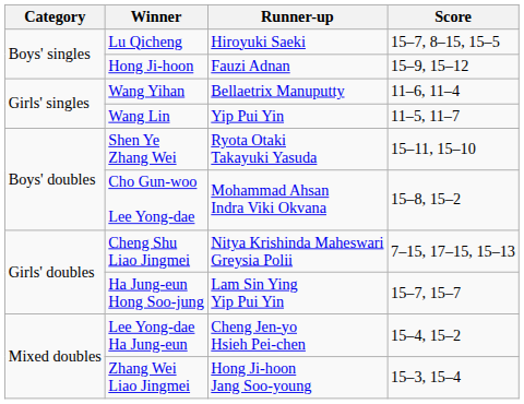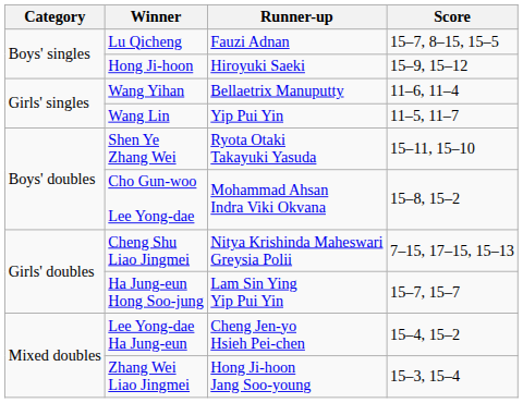 <table class="wikitable">
 <tr>
 <th>Category</th>
 <th>Winner</th>
 <th>Runner-up</th>
 <th>Score</th>
 </tr>
 <tr>
 <td rowspan=2>Boys' singles</td>
 <td> <a href='#'>Lu Qicheng</a></td>
-<td> <a href='#'>Hiroyuki Saeki</a></td>
+<td> <a href='#'>Fauzi Adnan</a></td>
 <td>15–7, 8–15, 15–5</td>
 </tr>
 <tr>
 <td> <a href='#'>Hong Ji-hoon</a></td>
-<td> <a href='#'>Fauzi Adnan</a></td>
+<td> <a href='#'>Hiroyuki Saeki</a></td>
 <td>15–9, 15–12</td>
 </tr>
 <tr>
 <td rowspan=2>Girls' singles</td>
 <td> <a href='#'>Wang Yihan</a></td>
 <td> <a href='#'>Bellaetrix Manuputty</a></td>
 <td>11–6, 11–4</td>
 </tr>
 <tr>
 <td> <a href='#'>Wang Lin</a></td>
 <td> <a href='#'>Yip Pui Yin</a></td>
 <td>11–5, 11–7</td>
 </tr>
 <tr>
 <td rowspan=2>Boys' doubles</td>
 <td> <a href='#'>Shen Ye</a><br> <a href='#'>Zhang Wei</a></td>
 <td> <a href='#'>Ryota Otaki</a> <br> <a href='#'>Takayuki Yasuda</a></td>
 <td>15–11, 15–10</td>
 </tr>
 <tr>
 <td> <a href='#'>Cho Gun-woo</a><br><br> <a href='#'>Lee Yong-dae</a></td>
 <td> <a href='#'>Mohammad Ahsan</a><br> <a href='#'>Indra Viki Okvana</a></td>
 <td>15–8, 15–2</td>
 </tr>
 <tr>
 <td rowspan=2>Girls' doubles</td>
 <td> <a href='#'>Cheng Shu</a><br>  <a href='#'>Liao Jingmei</a></td>
 <td> <a href='#'>Nitya Krishinda Maheswari</a><br> <a href='#'>Greysia Polii</a></td>
 <td>7–15, 17–15, 15–13</td>
 </tr>
 <tr>
 <td> <a href='#'>Ha Jung-eun</a><br> <a href='#'>Hong Soo-jung</a></td>
 <td> <a href='#'>Lam Sin Ying</a><br> <a href='#'>Yip Pui Yin</a></td>
 <td>15–7, 15–7</td>
 </tr>
 <tr>
 <td rowspan=2>Mixed doubles</td>
 <td> <a href='#'>Lee Yong-dae</a><br> <a href='#'>Ha Jung-eun</a></td>
 <td> <a href='#'>Cheng Jen-yo</a><br> <a href='#'>Hsieh Pei-chen</a></td>
 <td>15–4, 15–2</td>
 </tr>
 <tr>
 <td> <a href='#'>Zhang Wei</a><br> <a href='#'>Liao Jingmei</a></td>
 <td> <a href='#'>Hong Ji-hoon</a><br> <a href='#'>Jang Soo-young</a></td>
 <td>15–3, 15–4</td>
 </tr>
 </table>
